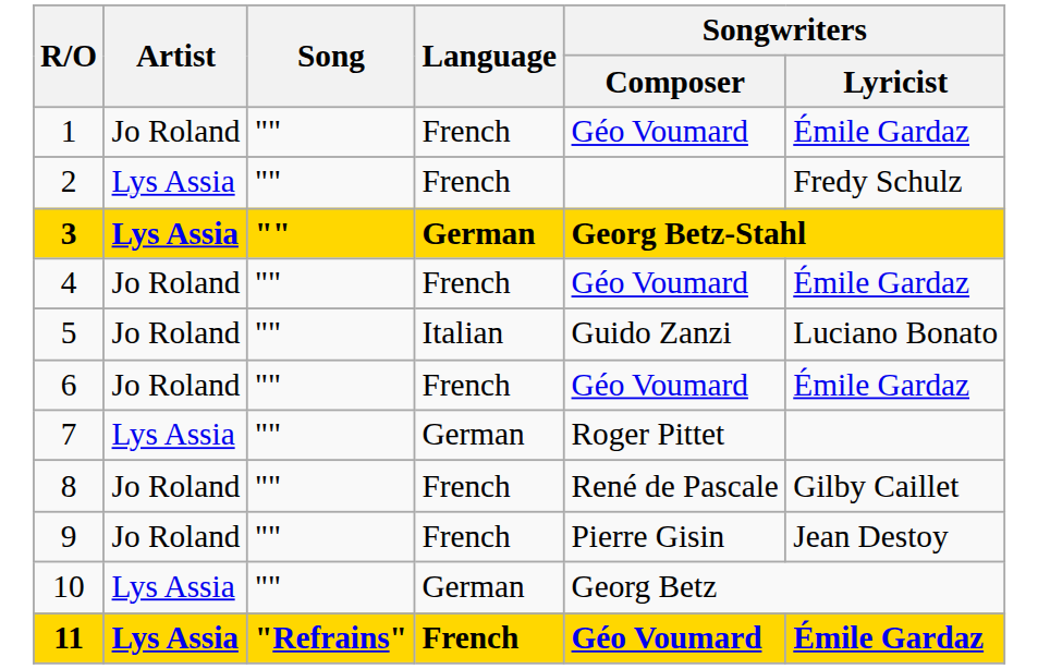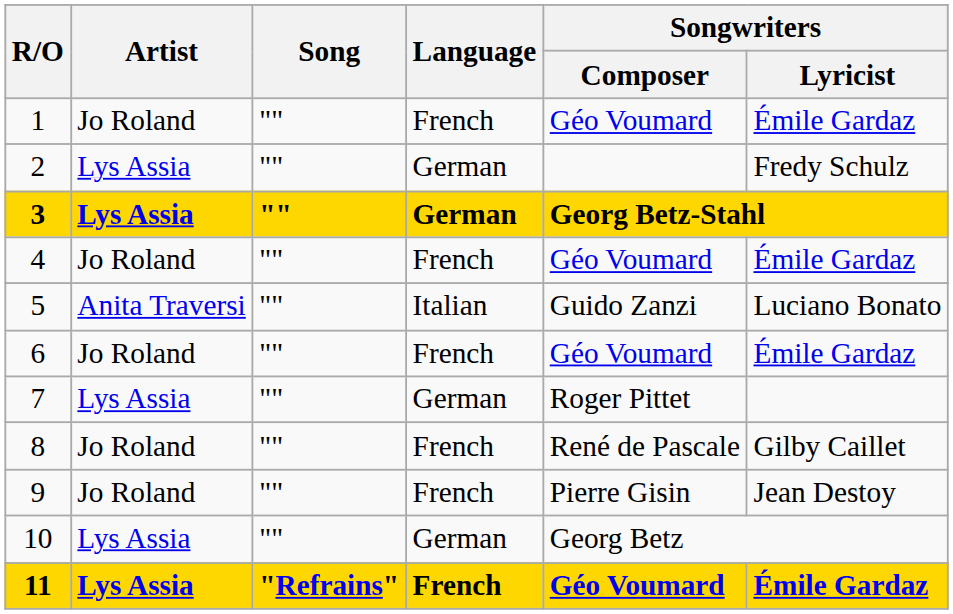 <table class="sortable wikitable" style="margin: 1em auto 1em auto; text-align:left">
 <tr>
 <th rowspan="2">R/O</th>
 <th rowspan="2">Artist</th>
 <th rowspan="2">Song</th>
 <th rowspan="2">Language</th>
 <th colspan="2">Songwriters</th>
 </tr>
 <tr>
 <th>Composer</th>
 <th>Lyricist</th>
 </tr>
 <tr>
 <td align="center">1</td>
 <td>Jo Roland</td>
 <td>""</td>
 <td>French</td>
 <td><a href='#'>Géo Voumard</a></td>
 <td><a href='#'>Émile Gardaz</a></td>
 </tr>
 <tr>
 <td align="center">2</td>
 <td><a href='#'>Lys Assia</a></td>
 <td>""</td>
-<td>French</td>
+<td>German</td>
 <td></td>
 <td>Fredy Schulz</td>
 </tr>
 <tr style="font-weight:bold; background:gold;">
 <td align="center"><strong>3</strong></td>
 <td><a href='#'>Lys Assia</a></td>
 <td>""</td>
 <td>German</td>
 <td colspan=2>Georg Betz-Stahl</td>
 </tr>
 <tr>
 <td align="center">4</td>
 <td>Jo Roland</td>
 <td>""</td>
 <td>French</td>
 <td><a href='#'>Géo Voumard</a></td>
 <td><a href='#'>Émile Gardaz</a></td>
 </tr>
 <tr>
 <td align="center">5</td>
-<td>Jo Roland</td>
+<td><a href='#'>Anita Traversi</a></td>
 <td>""</td>
 <td>Italian</td>
 <td>Guido Zanzi</td>
 <td>Luciano Bonato</td>
 </tr>
 <tr>
 <td align="center">6</td>
 <td>Jo Roland</td>
 <td>""</td>
 <td>French</td>
 <td><a href='#'>Géo Voumard</a></td>
 <td><a href='#'>Émile Gardaz</a></td>
 </tr>
 <tr>
 <td align="center">7</td>
 <td><a href='#'>Lys Assia</a></td>
 <td>""</td>
 <td>German</td>
 <td>Roger Pittet</td>
 <td></td>
 </tr>
 <tr>
 <td align="center">8</td>
 <td>Jo Roland</td>
 <td>""</td>
 <td>French</td>
 <td>René de Pascale</td>
 <td>Gilby Caillet</td>
 </tr>
 <tr>
 <td align="center">9</td>
 <td>Jo Roland</td>
 <td>""</td>
 <td>French</td>
 <td>Pierre Gisin</td>
 <td>Jean Destoy</td>
 </tr>
 <tr>
 <td align="center">10</td>
 <td><a href='#'>Lys Assia</a></td>
 <td>""</td>
 <td>German</td>
 <td colspan=2>Georg Betz</td>
 </tr>
 <tr style="font-weight:bold; background:gold;">
 <td align="center"><strong>11</strong></td>
 <td><a href='#'>Lys Assia</a></td>
 <td>"<a href='#'>Refrains</a>"</td>
 <td>French</td>
 <td><a href='#'>Géo Voumard</a></td>
 <td><a href='#'>Émile Gardaz</a></td>
 </tr>
 </table>
